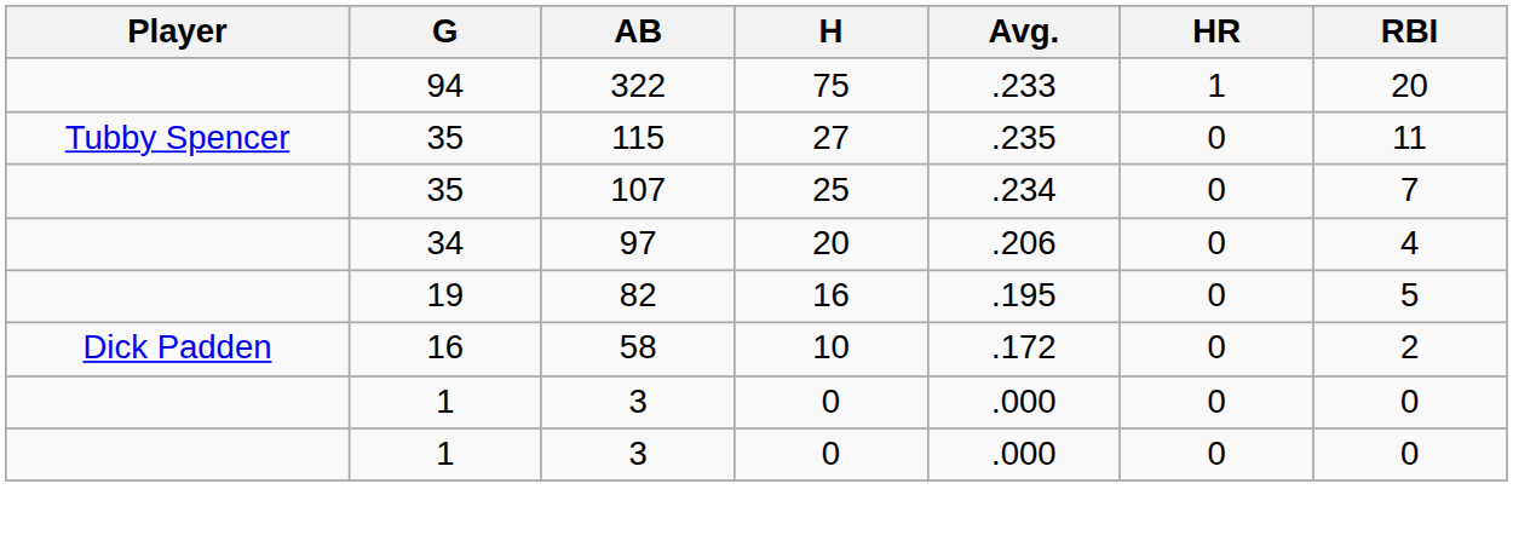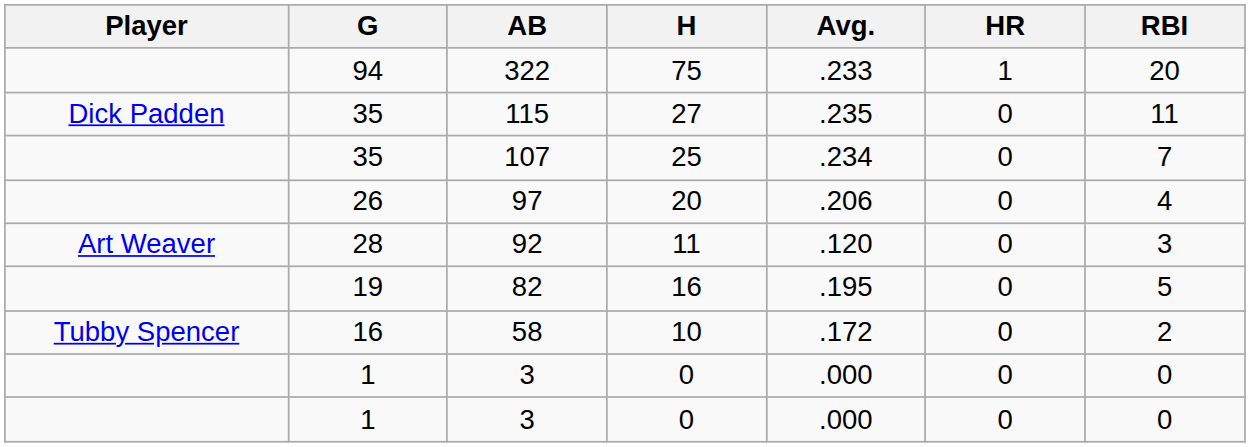 <table class="wikitable sortable">
 <tr>
 <th bgcolor="#DDDDFF" width="16%">Player</th>
 <th bgcolor="#DDDDFF" width="9%">G</th>
 <th bgcolor="#DDDDFF" width="9%">AB</th>
 <th bgcolor="#DDDDFF" width="9%">H</th>
 <th bgcolor="#DDDDFF" width="9%">Avg.</th>
 <th bgcolor="#DDDDFF" width="9%">HR</th>
 <th bgcolor="#DDDDFF" width="9%">RBI</th>
 </tr>
 <tr align="center">
 <td></td>
 <td>94</td>
 <td>322</td>
 <td>75</td>
 <td>.233</td>
 <td>1</td>
 <td>20</td>
 </tr>
 <tr align="center">
-<td><a href='#'>Tubby Spencer</a></td>
+<td><a href='#'>Dick Padden</a></td>
 <td>35</td>
 <td>115</td>
 <td>27</td>
 <td>.235</td>
 <td>0</td>
 <td>11</td>
 </tr>
 <tr align=center>
 <td></td>
 <td>35</td>
 <td>107</td>
 <td>25</td>
 <td>.234</td>
 <td>0</td>
 <td>7</td>
 </tr>
 <tr align="center">
 <td></td>
-<td>34</td>
+<td>26</td>
 <td>97</td>
 <td>20</td>
 <td>.206</td>
 <td>0</td>
 <td>4</td>
+</tr>
+<tr align="center">
+<td><a href='#'>Art Weaver</a></td>
+<td>28</td>
+<td>92</td>
+<td>11</td>
+<td>.120</td>
+<td>0</td>
+<td>3</td>
 </tr>
 <tr align=center>
 <td></td>
 <td>19</td>
 <td>82</td>
 <td>16</td>
 <td>.195</td>
 <td>0</td>
 <td>5</td>
 </tr>
 <tr align="center">
-<td><a href='#'>Dick Padden</a></td>
+<td><a href='#'>Tubby Spencer</a></td>
 <td>16</td>
 <td>58</td>
 <td>10</td>
 <td>.172</td>
 <td>0</td>
 <td>2</td>
 </tr>
 <tr align=center>
 <td></td>
 <td>1</td>
 <td>3</td>
 <td>0</td>
 <td>.000</td>
 <td>0</td>
 <td>0</td>
 </tr>
 <tr align="center">
 <td></td>
 <td>1</td>
 <td>3</td>
 <td>0</td>
 <td>.000</td>
 <td>0</td>
 <td>0</td>
 </tr>
 </table>
